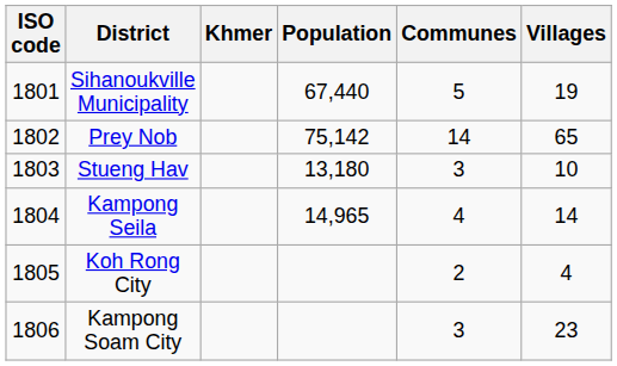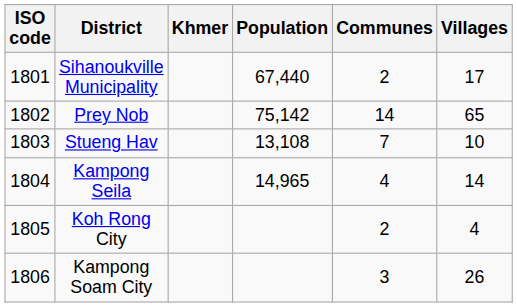 <table class="wikitable" style="text-align:center; width:50%; margin: 1em auto">
 <tr>
 <th>ISO code</th>
 <th>District</th>
 <th>Khmer</th>
 <th>Population</th>
 <th>Communes</th>
 <th>Villages</th>
 </tr>
 <tr>
 <td>1801</td>
 <td><a href='#'>Sihanoukville Municipality</a><br></td>
 <td> </td>
 <td>67,440</td>
-<td>5</td>
-<td>19</td>
+<td>2</td>
+<td>17</td>
 </tr>
 <tr>
 <td>1802</td>
 <td><a href='#'>Prey Nob</a></td>
 <td></td>
 <td>75,142</td>
 <td>14</td>
 <td>65</td>
 </tr>
 <tr>
 <td>1803</td>
 <td><a href='#'>Stueng Hav</a></td>
 <td></td>
-<td>13,180</td>
-<td>3</td>
+<td>13,108</td>
+<td>7</td>
 <td>10</td>
 </tr>
 <tr>
 <td>1804</td>
 <td><a href='#'>Kampong Seila</a></td>
 <td></td>
 <td>14,965</td>
 <td>4</td>
 <td>14</td>
 </tr>
 <tr>
 <td>1805</td>
 <td><a href='#'>Koh Rong</a> City</td>
 <td></td>
 <td></td>
 <td>2</td>
 <td>4</td>
 </tr>
 <tr>
 <td>1806</td>
 <td>Kampong Soam City</td>
 <td></td>
 <td></td>
 <td>3</td>
-<td>23</td>
+<td>26</td>
 </tr>
 </table>
